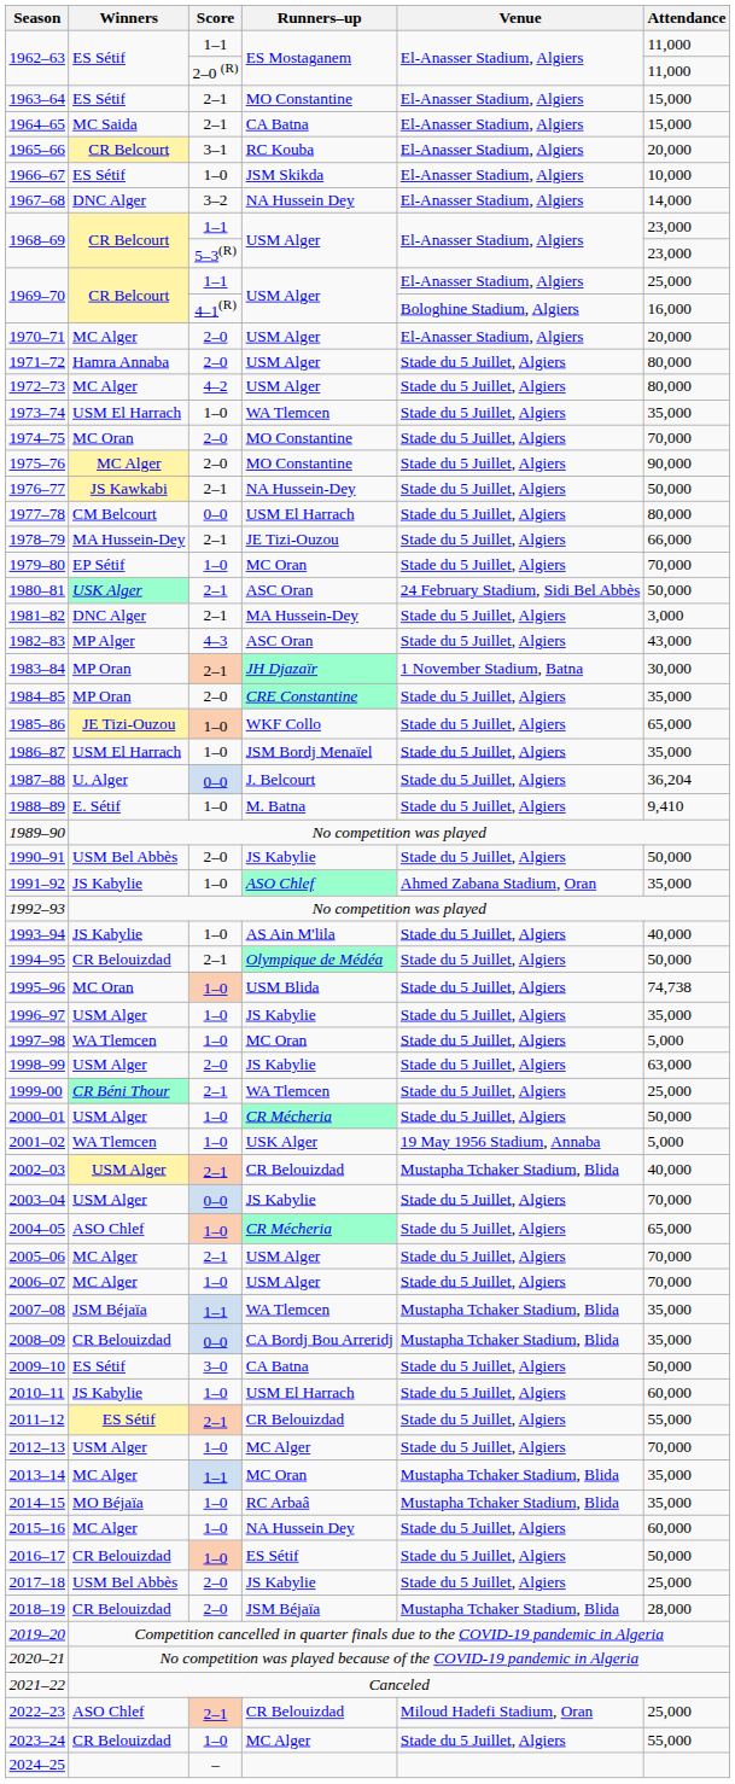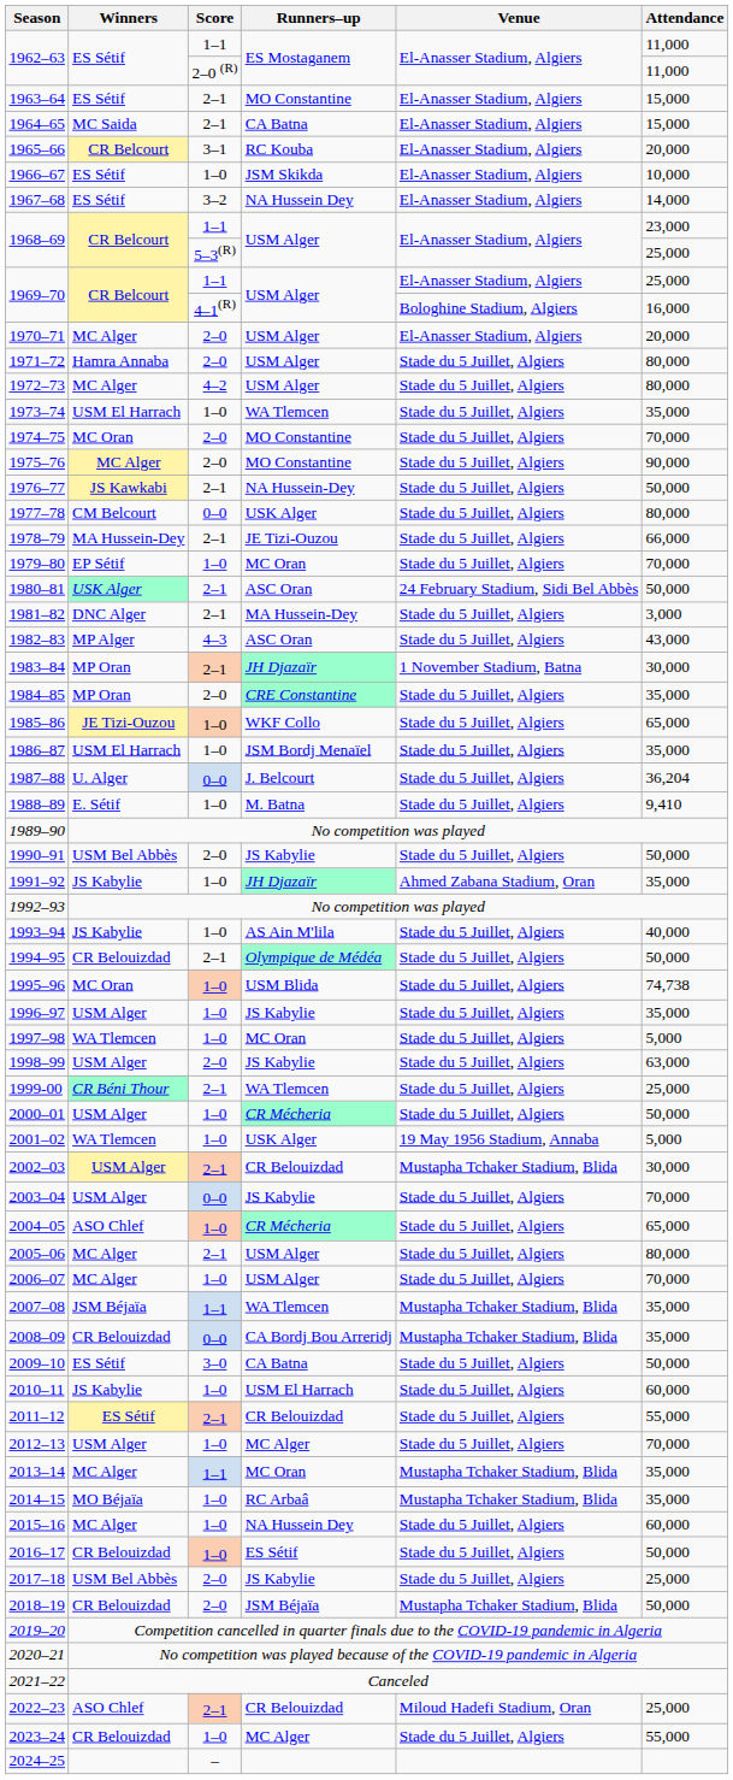 <table class="sortable wikitable plainrowheaders">
 <tr>
 <th scope="col">Season</th>
 <th scope="col">Winners</th>
 <th scope="col">Score</th>
 <th scope="col">Runners–up</th>
 <th scope="col">Venue</th>
 <th scope="col">Attendance</th>
 </tr>
 <tr>
 <td rowspan=2><a href='#'>1962–63</a></td>
 <td rowspan=2><a href='#'>ES Sétif</a></td>
 <td align=center>1–1</td>
 <td rowspan=2><a href='#'>ES Mostaganem</a></td>
 <td rowspan=2><a href='#'>El-Anasser Stadium</a>, <a href='#'>Algiers</a></td>
 <td>11,000</td>
 </tr>
 <tr>
 <td align=center>2–0 <sup>(R)</sup></td>
 <td>11,000</td>
 </tr>
 <tr>
 <td><a href='#'>1963–64</a></td>
 <td><a href='#'>ES Sétif</a></td>
 <td align=center>2–1</td>
 <td><a href='#'>MO Constantine</a></td>
 <td><a href='#'>El-Anasser Stadium</a>, <a href='#'>Algiers</a></td>
 <td>15,000</td>
 </tr>
 <tr>
 <td><a href='#'>1964–65</a></td>
 <td><a href='#'>MC Saida</a></td>
 <td align=center>2–1</td>
 <td><a href='#'>CA Batna</a></td>
 <td><a href='#'>El-Anasser Stadium</a>, <a href='#'>Algiers</a></td>
 <td>15,000</td>
 </tr>
 <tr>
 <td><a href='#'>1965–66</a></td>
 <td align=center style="background-color:#fff4a7"><a href='#'>CR Belcourt</a></td>
 <td align=center>3–1</td>
 <td><a href='#'>RC Kouba</a></td>
 <td><a href='#'>El-Anasser Stadium</a>, <a href='#'>Algiers</a></td>
 <td>20,000</td>
 </tr>
 <tr>
 <td><a href='#'>1966–67</a></td>
 <td><a href='#'>ES Sétif</a></td>
 <td align=center>1–0</td>
 <td><a href='#'>JSM Skikda</a></td>
 <td><a href='#'>El-Anasser Stadium</a>, <a href='#'>Algiers</a></td>
 <td>10,000</td>
 </tr>
 <tr>
 <td><a href='#'>1967–68</a></td>
-<td><a href='#'>DNC Alger</a></td>
+<td><a href='#'>ES Sétif</a></td>
 <td align=center>3–2</td>
 <td><a href='#'>NA Hussein Dey</a></td>
 <td><a href='#'>El-Anasser Stadium</a>, <a href='#'>Algiers</a></td>
 <td>14,000</td>
 </tr>
 <tr>
 <td rowspan=2><a href='#'>1968–69</a></td>
 <td align=center style="background-color:#fff4a7"rowspan=2><a href='#'>CR Belcourt</a></td>
 <td align=center><a href='#'>1–1</a></td>
 <td rowspan=2><a href='#'>USM Alger</a></td>
 <td rowspan=2><a href='#'>El-Anasser Stadium</a>, <a href='#'>Algiers</a></td>
 <td>23,000</td>
 </tr>
 <tr>
 <td align=center><a href='#'>5–3</a><sup>(R)</sup></td>
-<td>23,000</td>
+<td>25,000</td>
 </tr>
 <tr>
 <td rowspan=2><a href='#'>1969–70</a></td>
 <td align=center style="background-color:#fff4a7"rowspan=2><a href='#'>CR Belcourt</a></td>
 <td align=center><a href='#'>1–1</a></td>
 <td rowspan=2><a href='#'>USM Alger</a></td>
 <td><a href='#'>El-Anasser Stadium</a>, <a href='#'>Algiers</a></td>
 <td>25,000</td>
 </tr>
 <tr>
 <td align=center><a href='#'>4–1</a><sup>(R)</sup></td>
 <td><a href='#'>Bologhine Stadium</a>, <a href='#'>Algiers</a></td>
 <td>16,000</td>
 </tr>
 <tr>
 <td><a href='#'>1970–71</a></td>
 <td><a href='#'>MC Alger</a></td>
 <td align=center><a href='#'>2–0</a></td>
 <td><a href='#'>USM Alger</a></td>
 <td><a href='#'>El-Anasser Stadium</a>, <a href='#'>Algiers</a></td>
 <td>20,000</td>
 </tr>
 <tr>
 <td><a href='#'>1971–72</a></td>
 <td><a href='#'>Hamra Annaba</a></td>
 <td align=center><a href='#'>2–0</a></td>
 <td><a href='#'>USM Alger</a></td>
 <td><a href='#'>Stade du 5 Juillet</a>, <a href='#'>Algiers</a></td>
 <td>80,000</td>
 </tr>
 <tr>
 <td><a href='#'>1972–73</a></td>
 <td><a href='#'>MC Alger</a></td>
 <td align=center><a href='#'>4–2</a></td>
 <td><a href='#'>USM Alger</a></td>
 <td><a href='#'>Stade du 5 Juillet</a>, <a href='#'>Algiers</a></td>
 <td>80,000</td>
 </tr>
 <tr>
 <td><a href='#'>1973–74</a></td>
 <td><a href='#'>USM El Harrach</a></td>
 <td align=center>1–0</td>
 <td><a href='#'>WA Tlemcen</a></td>
 <td><a href='#'>Stade du 5 Juillet</a>, <a href='#'>Algiers</a></td>
 <td>35,000</td>
 </tr>
 <tr>
 <td><a href='#'>1974–75</a></td>
 <td><a href='#'>MC Oran</a></td>
 <td align=center><a href='#'>2–0</a></td>
 <td><a href='#'>MO Constantine</a></td>
 <td><a href='#'>Stade du 5 Juillet</a>, <a href='#'>Algiers</a></td>
 <td>70,000</td>
 </tr>
 <tr>
 <td><a href='#'>1975–76</a></td>
 <td align=center style="background-color:#fff4a7"><a href='#'>MC Alger</a></td>
 <td align=center>2–0</td>
 <td><a href='#'>MO Constantine</a></td>
 <td><a href='#'>Stade du 5 Juillet</a>, <a href='#'>Algiers</a></td>
 <td>90,000</td>
 </tr>
 <tr>
 <td><a href='#'>1976–77</a></td>
 <td align=center style="background-color:#fff4a7"><a href='#'>JS Kawkabi</a></td>
 <td align=center>2–1</td>
 <td><a href='#'>NA Hussein-Dey</a></td>
 <td><a href='#'>Stade du 5 Juillet</a>, <a href='#'>Algiers</a></td>
 <td>50,000</td>
 </tr>
 <tr>
 <td><a href='#'>1977–78</a></td>
 <td><a href='#'>CM Belcourt</a></td>
 <td align=center><a href='#'>0–0</a></td>
-<td><a href='#'>USM El Harrach</a></td>
+<td><a href='#'>USK Alger</a></td>
 <td><a href='#'>Stade du 5 Juillet</a>, <a href='#'>Algiers</a></td>
 <td>80,000</td>
 </tr>
 <tr>
 <td><a href='#'>1978–79</a></td>
 <td><a href='#'>MA Hussein-Dey</a></td>
 <td align=center>2–1</td>
 <td><a href='#'>JE Tizi-Ouzou</a></td>
 <td><a href='#'>Stade du 5 Juillet</a>, <a href='#'>Algiers</a></td>
 <td>66,000</td>
 </tr>
 <tr>
 <td><a href='#'>1979–80</a></td>
 <td><a href='#'>EP Sétif</a></td>
 <td align=center><a href='#'>1–0</a></td>
 <td><a href='#'>MC Oran</a></td>
 <td><a href='#'>Stade du 5 Juillet</a>, <a href='#'>Algiers</a></td>
 <td>70,000</td>
 </tr>
 <tr>
 <td><a href='#'>1980–81</a></td>
 <td style="background-color:#9FC"><em><a href='#'>USK Alger</a></em></td>
 <td align=center><a href='#'>2–1</a></td>
 <td><a href='#'>ASC Oran</a></td>
 <td><a href='#'>24 February Stadium</a>, <a href='#'>Sidi Bel Abbès</a></td>
 <td>50,000</td>
 </tr>
 <tr>
 <td><a href='#'>1981–82</a></td>
 <td><a href='#'>DNC Alger</a></td>
 <td align=center>2–1</td>
 <td><a href='#'>MA Hussein-Dey</a></td>
 <td><a href='#'>Stade du 5 Juillet</a>, <a href='#'>Algiers</a></td>
 <td>3,000</td>
 </tr>
 <tr>
 <td><a href='#'>1982–83</a></td>
 <td><a href='#'>MP Alger</a></td>
 <td align=center><a href='#'>4–3</a></td>
 <td><a href='#'>ASC Oran</a></td>
 <td><a href='#'>Stade du 5 Juillet</a>, <a href='#'>Algiers</a></td>
 <td>43,000</td>
 </tr>
 <tr>
 <td><a href='#'>1983–84</a></td>
 <td><a href='#'>MP Oran</a></td>
 <td align=center style="background-color:#FBCEB1">2–1<sup></sup></td>
 <td style="background-color:#9FC"><em><a href='#'>JH Djazaïr</a></em></td>
 <td><a href='#'>1 November Stadium</a>, <a href='#'>Batna</a></td>
 <td>30,000</td>
 </tr>
 <tr>
 <td><a href='#'>1984–85</a></td>
 <td><a href='#'>MP Oran</a></td>
 <td align=center>2–0</td>
 <td style="background-color:#9FC"><em><a href='#'>CRE Constantine</a></em></td>
 <td><a href='#'>Stade du 5 Juillet</a>, <a href='#'>Algiers</a></td>
 <td>35,000</td>
 </tr>
 <tr>
 <td><a href='#'>1985–86</a></td>
 <td align=center style="background-color:#fff4a7"><a href='#'>JE Tizi-Ouzou</a></td>
 <td align=center style="background-color:#FBCEB1">1–0<sup></sup></td>
 <td><a href='#'>WKF Collo</a></td>
 <td><a href='#'>Stade du 5 Juillet</a>, <a href='#'>Algiers</a></td>
 <td>65,000</td>
 </tr>
 <tr>
 <td><a href='#'>1986–87</a></td>
 <td><a href='#'>USM El Harrach</a></td>
 <td align=center>1–0</td>
 <td><a href='#'>JSM Bordj Menaïel</a></td>
 <td><a href='#'>Stade du 5 Juillet</a>, <a href='#'>Algiers</a></td>
 <td>35,000</td>
 </tr>
 <tr>
 <td><a href='#'>1987–88</a></td>
 <td><a href='#'>U. Alger</a></td>
 <td align=center style="background-color:#cedff2"><a href='#'>0–0</a><sup></sup></td>
 <td><a href='#'>J. Belcourt</a></td>
 <td><a href='#'>Stade du 5 Juillet</a>, <a href='#'>Algiers</a></td>
 <td>36,204</td>
 </tr>
 <tr>
 <td><a href='#'>1988–89</a></td>
 <td><a href='#'>E. Sétif</a></td>
 <td align=center>1–0</td>
 <td><a href='#'>M. Batna</a></td>
 <td><a href='#'>Stade du 5 Juillet</a>, <a href='#'>Algiers</a></td>
 <td>9,410</td>
 </tr>
 <tr>
 <td><em>1989–90</em></td>
 <td align=center colspan=5><em>No competition was played</em></td>
 </tr>
 <tr>
 <td><a href='#'>1990–91</a></td>
 <td><a href='#'>USM Bel Abbès</a></td>
 <td align=center>2–0</td>
 <td><a href='#'>JS Kabylie</a></td>
 <td><a href='#'>Stade du 5 Juillet</a>, <a href='#'>Algiers</a></td>
 <td>50,000</td>
 </tr>
 <tr>
 <td><a href='#'>1991–92</a></td>
 <td><a href='#'>JS Kabylie</a></td>
 <td align=center>1–0</td>
-<td style="background-color:#9FC"><em><a href='#'>ASO Chlef</a></em></td>
+<td style="background-color:#9FC"><em><a href='#'>JH Djazaïr</a></em></td>
 <td><a href='#'>Ahmed Zabana Stadium</a>, <a href='#'>Oran</a></td>
 <td>35,000</td>
 </tr>
 <tr>
 <td><em>1992–93</em></td>
 <td align=center colspan=5><em>No competition was played</em></td>
 </tr>
 <tr>
 <td><a href='#'>1993–94</a></td>
 <td><a href='#'>JS Kabylie</a></td>
 <td align=center>1–0</td>
 <td><a href='#'>AS Ain M'lila</a></td>
 <td><a href='#'>Stade du 5 Juillet</a>, <a href='#'>Algiers</a></td>
 <td>40,000</td>
 </tr>
 <tr>
 <td><a href='#'>1994–95</a></td>
 <td><a href='#'>CR Belouizdad</a></td>
 <td align=center>2–1</td>
 <td style="background-color:#9FC"><em><a href='#'>Olympique de Médéa</a></em></td>
 <td><a href='#'>Stade du 5 Juillet</a>, <a href='#'>Algiers</a></td>
 <td>50,000</td>
 </tr>
 <tr>
 <td><a href='#'>1995–96</a></td>
 <td><a href='#'>MC Oran</a></td>
 <td align=center style="background-color:#FBCEB1"><a href='#'>1–0</a><sup></sup></td>
 <td><a href='#'>USM Blida</a></td>
 <td><a href='#'>Stade du 5 Juillet</a>, <a href='#'>Algiers</a></td>
 <td>74,738</td>
 </tr>
 <tr>
 <td><a href='#'>1996–97</a></td>
 <td><a href='#'>USM Alger</a></td>
 <td align=center><a href='#'>1–0</a></td>
 <td><a href='#'>JS Kabylie</a></td>
 <td><a href='#'>Stade du 5 Juillet</a>, <a href='#'>Algiers</a></td>
 <td>35,000</td>
 </tr>
 <tr>
 <td><a href='#'>1997–98</a></td>
 <td><a href='#'>WA Tlemcen</a></td>
 <td align=center><a href='#'>1–0</a></td>
 <td><a href='#'>MC Oran</a></td>
 <td><a href='#'>Stade du 5 Juillet</a>, <a href='#'>Algiers</a></td>
 <td>5,000</td>
 </tr>
 <tr>
 <td><a href='#'>1998–99</a></td>
 <td><a href='#'>USM Alger</a></td>
 <td align=center><a href='#'>2–0</a></td>
 <td><a href='#'>JS Kabylie</a></td>
 <td><a href='#'>Stade du 5 Juillet</a>, <a href='#'>Algiers</a></td>
 <td>63,000</td>
 </tr>
 <tr>
 <td><a href='#'>1999-00</a></td>
 <td style="background-color:#9FC"><em><a href='#'>CR Béni Thour</a></em></td>
 <td align=center><a href='#'>2–1</a></td>
 <td><a href='#'>WA Tlemcen</a></td>
 <td><a href='#'>Stade du 5 Juillet</a>, <a href='#'>Algiers</a></td>
 <td>25,000</td>
 </tr>
 <tr>
 <td><a href='#'>2000–01</a></td>
 <td><a href='#'>USM Alger</a></td>
 <td align=center><a href='#'>1–0</a></td>
 <td style="background-color:#9FC"><em><a href='#'>CR Mécheria</a></em></td>
 <td><a href='#'>Stade du 5 Juillet</a>, <a href='#'>Algiers</a></td>
 <td>50,000</td>
 </tr>
 <tr>
 <td><a href='#'>2001–02</a></td>
 <td><a href='#'>WA Tlemcen</a></td>
 <td align=center><a href='#'>1–0</a></td>
 <td><a href='#'>USK Alger</a></td>
 <td><a href='#'>19 May 1956 Stadium</a>, <a href='#'>Annaba</a></td>
 <td>5,000</td>
 </tr>
 <tr>
 <td><a href='#'>2002–03</a></td>
 <td align=center style="background-color:#fff4a7"><a href='#'>USM Alger</a></td>
 <td align=center style="background-color:#FBCEB1"><a href='#'>2–1</a><sup></sup></td>
 <td><a href='#'>CR Belouizdad</a></td>
 <td><a href='#'>Mustapha Tchaker Stadium</a>, <a href='#'>Blida</a></td>
-<td>40,000</td>
+<td>30,000</td>
 </tr>
 <tr>
 <td><a href='#'>2003–04</a></td>
 <td><a href='#'>USM Alger</a></td>
 <td align=center style="background-color:#cedff2"><a href='#'>0–0</a><sup></sup></td>
 <td><a href='#'>JS Kabylie</a></td>
 <td><a href='#'>Stade du 5 Juillet</a>, <a href='#'>Algiers</a></td>
 <td>70,000</td>
 </tr>
 <tr>
 <td><a href='#'>2004–05</a></td>
 <td><a href='#'>ASO Chlef</a></td>
 <td align=center style="background-color:#FBCEB1"><a href='#'>1–0</a><sup></sup></td>
 <td style="background-color:#9FC"><em><a href='#'>CR Mécheria</a></em></td>
 <td><a href='#'>Stade du 5 Juillet</a>, <a href='#'>Algiers</a></td>
 <td>65,000</td>
 </tr>
 <tr>
 <td><a href='#'>2005–06</a></td>
 <td><a href='#'>MC Alger</a></td>
 <td align=center><a href='#'>2–1</a></td>
 <td><a href='#'>USM Alger</a></td>
 <td><a href='#'>Stade du 5 Juillet</a>, <a href='#'>Algiers</a></td>
-<td>70,000</td>
+<td>80,000</td>
 </tr>
 <tr>
 <td><a href='#'>2006–07</a></td>
 <td><a href='#'>MC Alger</a></td>
 <td align=center><a href='#'>1–0</a></td>
 <td><a href='#'>USM Alger</a></td>
 <td><a href='#'>Stade du 5 Juillet</a>, <a href='#'>Algiers</a></td>
 <td>70,000</td>
 </tr>
 <tr>
 <td><a href='#'>2007–08</a></td>
 <td><a href='#'>JSM Béjaïa</a></td>
 <td align=center style="background-color:#cedff2"><a href='#'>1–1</a><sup></sup></td>
 <td><a href='#'>WA Tlemcen</a></td>
 <td><a href='#'>Mustapha Tchaker Stadium</a>, <a href='#'>Blida</a></td>
 <td>35,000</td>
 </tr>
 <tr>
 <td><a href='#'>2008–09</a></td>
 <td><a href='#'>CR Belouizdad</a></td>
 <td align=center style="background-color:#cedff2"><a href='#'>0–0</a><sup></sup></td>
 <td><a href='#'>CA Bordj Bou Arreridj</a></td>
 <td><a href='#'>Mustapha Tchaker Stadium</a>, <a href='#'>Blida</a></td>
 <td>35,000</td>
 </tr>
 <tr>
 <td><a href='#'>2009–10</a></td>
 <td><a href='#'>ES Sétif</a></td>
 <td align=center><a href='#'>3–0</a></td>
 <td><a href='#'>CA Batna</a></td>
 <td><a href='#'>Stade du 5 Juillet</a>, <a href='#'>Algiers</a></td>
 <td>50,000</td>
 </tr>
 <tr>
 <td><a href='#'>2010–11</a></td>
 <td><a href='#'>JS Kabylie</a></td>
 <td align=center><a href='#'>1–0</a></td>
 <td><a href='#'>USM El Harrach</a></td>
 <td><a href='#'>Stade du 5 Juillet</a>, <a href='#'>Algiers</a></td>
 <td>60,000</td>
 </tr>
 <tr>
 <td><a href='#'>2011–12</a></td>
 <td align=center style="background-color:#fff4a7"><a href='#'>ES Sétif</a></td>
 <td align=center style="background-color:#FBCEB1"><a href='#'>2–1</a><sup></sup></td>
 <td><a href='#'>CR Belouizdad</a></td>
 <td><a href='#'>Stade du 5 Juillet</a>, <a href='#'>Algiers</a></td>
 <td>55,000</td>
 </tr>
 <tr>
 <td><a href='#'>2012–13</a></td>
 <td><a href='#'>USM Alger</a></td>
 <td align=center><a href='#'>1–0</a></td>
 <td><a href='#'>MC Alger</a></td>
 <td><a href='#'>Stade du 5 Juillet</a>, <a href='#'>Algiers</a></td>
 <td>70,000</td>
 </tr>
 <tr>
 <td><a href='#'>2013–14</a></td>
 <td><a href='#'>MC Alger</a></td>
 <td align=center style="background-color:#cedff2"><a href='#'>1–1</a><sup></sup></td>
 <td><a href='#'>MC Oran</a></td>
 <td><a href='#'>Mustapha Tchaker Stadium</a>, <a href='#'>Blida</a></td>
 <td>35,000</td>
 </tr>
 <tr>
 <td><a href='#'>2014–15</a></td>
 <td><a href='#'>MO Béjaïa</a></td>
 <td align=center><a href='#'>1–0</a></td>
 <td><a href='#'>RC Arbaâ</a></td>
 <td><a href='#'>Mustapha Tchaker Stadium</a>, <a href='#'>Blida</a></td>
 <td>35,000</td>
 </tr>
 <tr>
 <td><a href='#'>2015–16</a></td>
 <td><a href='#'>MC Alger</a></td>
 <td align=center><a href='#'>1–0</a></td>
 <td><a href='#'>NA Hussein Dey</a></td>
 <td><a href='#'>Stade du 5 Juillet</a>, <a href='#'>Algiers</a></td>
 <td>60,000</td>
 </tr>
 <tr>
 <td><a href='#'>2016–17</a></td>
 <td><a href='#'>CR Belouizdad</a></td>
 <td align=center style="background-color:#FBCEB1"><a href='#'>1–0</a><sup></sup></td>
 <td><a href='#'>ES Sétif</a></td>
 <td><a href='#'>Stade du 5 Juillet</a>, <a href='#'>Algiers</a></td>
 <td>50,000</td>
 </tr>
 <tr>
 <td><a href='#'>2017–18</a></td>
 <td><a href='#'>USM Bel Abbès</a></td>
 <td align=center><a href='#'>2–0</a></td>
 <td><a href='#'>JS Kabylie</a></td>
 <td><a href='#'>Stade du 5 Juillet</a>, <a href='#'>Algiers</a></td>
 <td>25,000</td>
 </tr>
 <tr>
 <td><a href='#'>2018–19</a></td>
 <td><a href='#'>CR Belouizdad</a></td>
 <td align=center><a href='#'>2–0</a></td>
 <td><a href='#'>JSM Béjaïa</a></td>
 <td><a href='#'>Mustapha Tchaker Stadium</a>, <a href='#'>Blida</a></td>
-<td>28,000</td>
+<td>50,000</td>
 </tr>
 <tr>
 <td><em><a href='#'>2019–20</a></em></td>
 <td align=center colspan=5><em>Competition cancelled in quarter finals due to the <a href='#'>COVID-19 pandemic in Algeria</a></em></td>
 </tr>
 <tr>
 <td><em>2020–21</em></td>
 <td align=center colspan=5><em>No competition was played because of the <a href='#'>COVID-19 pandemic in Algeria</a></em></td>
 </tr>
 <tr>
 <td><em>2021–22</em></td>
 <td align=center colspan=5><em>Canceled</em></td>
 </tr>
 <tr>
 <td><a href='#'>2022–23</a></td>
 <td><a href='#'>ASO Chlef</a></td>
 <td align=center style="background-color:#FBCEB1"><a href='#'>2–1</a><sup></sup></td>
 <td><a href='#'>CR Belouizdad</a></td>
 <td><a href='#'>Miloud Hadefi Stadium</a>, <a href='#'>Oran</a></td>
 <td>25,000</td>
 </tr>
 <tr>
 <td><a href='#'>2023–24</a></td>
 <td><a href='#'>CR Belouizdad</a></td>
 <td align=center><a href='#'>1–0</a></td>
 <td><a href='#'>MC Alger</a></td>
 <td><a href='#'>Stade du 5 Juillet</a>, <a href='#'>Algiers</a></td>
 <td>55,000</td>
 </tr>
 <tr>
 <td><a href='#'>2024–25</a></td>
 <td></td>
 <td align=center>–</td>
 <td></td>
 <td></td>
 <td></td>
 </tr>
 </table>
